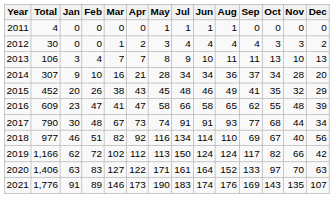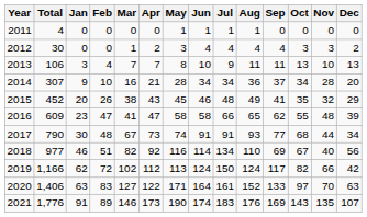 <table class="wikitable" style="text-align:right;">
 <tr>
 <th>Year</th>
 <th>Total</th>
 <th>Jan</th>
 <th>Feb</th>
 <th>Mar</th>
 <th>Apr</th>
 <th>May</th>
+<th>Jun</th>
 <th>Jul</th>
-<th>Jun</th>
 <th>Aug</th>
 <th>Sep</th>
 <th>Oct</th>
 <th>Nov</th>
 <th>Dec</th>
 </tr>
 <tr align=right>
 <td>2011</td>
 <td>4</td>
 <td>0</td>
 <td>0</td>
 <td>0</td>
 <td>0</td>
 <td>1</td>
 <td>1</td>
 <td>1</td>
 <td>1</td>
 <td>0</td>
 <td>0</td>
 <td>0</td>
 <td>0</td>
 </tr>
 <tr align=right>
 <td>2012</td>
 <td>30</td>
 <td>0</td>
 <td>0</td>
 <td>1</td>
 <td>2</td>
 <td>3</td>
 <td>4</td>
 <td>4</td>
 <td>4</td>
 <td>4</td>
 <td>3</td>
 <td>3</td>
 <td>2</td>
 </tr>
 <tr align=right>
 <td>2013</td>
 <td>106</td>
 <td>3</td>
 <td>4</td>
 <td>7</td>
 <td>7</td>
 <td>8</td>
+<td>10</td>
 <td>9</td>
-<td>10</td>
 <td>11</td>
 <td>11</td>
 <td>13</td>
 <td>10</td>
 <td>13</td>
 </tr>
 <tr align=right>
 <td>2014</td>
 <td>307</td>
 <td>9</td>
 <td>10</td>
 <td>16</td>
 <td>21</td>
 <td>28</td>
 <td>34</td>
 <td>34</td>
 <td>36</td>
 <td>37</td>
 <td>34</td>
 <td>28</td>
 <td>20</td>
 </tr>
 <tr align=right>
 <td>2015</td>
 <td>452</td>
 <td>20</td>
 <td>26</td>
 <td>38</td>
 <td>43</td>
 <td>45</td>
+<td>46</td>
 <td>48</td>
-<td>46</td>
 <td>49</td>
 <td>41</td>
 <td>35</td>
 <td>32</td>
 <td>29</td>
 </tr>
 <tr align=right>
 <td>2016</td>
 <td>609</td>
 <td>23</td>
 <td>47</td>
 <td>41</td>
 <td>47</td>
 <td>58</td>
+<td>58</td>
 <td>66</td>
-<td>58</td>
 <td>65</td>
 <td>62</td>
 <td>55</td>
 <td>48</td>
 <td>39</td>
 </tr>
 <tr align=right>
 <td>2017</td>
 <td>790</td>
 <td>30</td>
 <td>48</td>
 <td>67</td>
 <td>73</td>
 <td>74</td>
 <td>91</td>
 <td>91</td>
 <td>93</td>
 <td>77</td>
 <td>68</td>
 <td>44</td>
 <td>34</td>
 </tr>
 <tr align=right>
 <td>2018</td>
 <td>977</td>
 <td>46</td>
 <td>51</td>
 <td>82</td>
 <td>92</td>
 <td>116</td>
+<td>114</td>
 <td>134</td>
-<td>114</td>
 <td>110</td>
 <td>69</td>
 <td>67</td>
 <td>40</td>
 <td>56</td>
 </tr>
 <tr align=right>
 <td>2019</td>
 <td>1,166</td>
 <td>62</td>
 <td>72</td>
 <td>102</td>
 <td>112</td>
 <td>113</td>
+<td>124</td>
 <td>150</td>
-<td>124</td>
 <td>124</td>
 <td>117</td>
 <td>82</td>
 <td>66</td>
 <td>42</td>
 </tr>
 <tr align=right>
 <td>2020</td>
 <td>1,406</td>
 <td>63</td>
 <td>83</td>
 <td>127</td>
 <td>122</td>
 <td>171</td>
+<td>164</td>
 <td>161</td>
-<td>164</td>
 <td>152</td>
 <td>133</td>
 <td>97</td>
 <td>70</td>
 <td>63</td>
 </tr>
 <tr align=right>
 <td>2021</td>
 <td>1,776</td>
 <td>91</td>
 <td>89</td>
 <td>146</td>
 <td>173</td>
 <td>190</td>
+<td>174</td>
 <td>183</td>
-<td>174</td>
 <td>176</td>
 <td>169</td>
 <td>143</td>
 <td>135</td>
 <td>107</td>
 </tr>
 </table>
